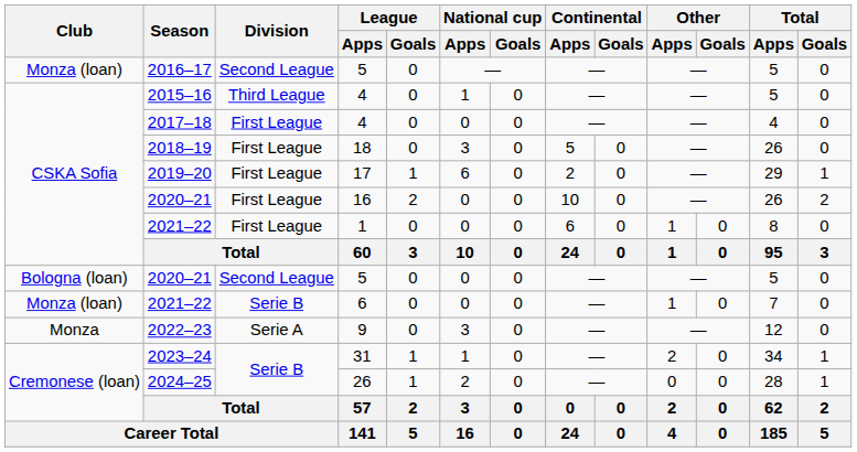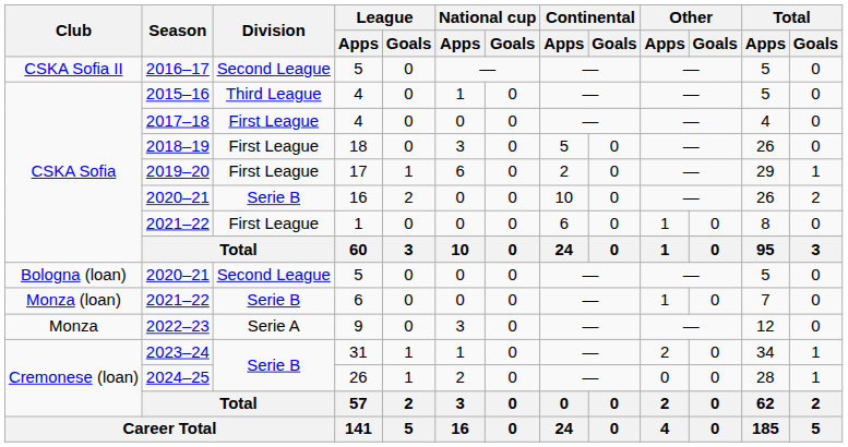 <table class="wikitable" style="text-align:center">
 <tr>
 <th rowspan="2">Club</th>
 <th rowspan="2">Season</th>
 <th rowspan="2">Division</th>
 <th colspan="2">League</th>
 <th colspan="2">National cup</th>
 <th colspan="2">Continental</th>
 <th colspan="2">Other</th>
 <th colspan="2">Total</th>
 </tr>
 <tr>
 <th>Apps</th>
 <th>Goals</th>
 <th>Apps</th>
 <th>Goals</th>
 <th>Apps</th>
 <th>Goals</th>
 <th>Apps</th>
 <th>Goals</th>
 <th>Apps</th>
 <th>Goals</th>
 </tr>
 <tr>
-<td><a href='#'>Monza</a> (loan)</td>
+<td><a href='#'>CSKA Sofia II</a></td>
 <td><a href='#'>2016–17</a></td>
 <td rowspan="1"><a href='#'>Second League</a></td>
 <td>5</td>
 <td>0</td>
 <td colspan="2">—</td>
 <td colspan="2">—</td>
 <td colspan="2">—</td>
 <td>5</td>
 <td>0</td>
 </tr>
 <tr>
 <td rowspan="7"><a href='#'>CSKA Sofia</a></td>
 <td><a href='#'>2015–16</a></td>
 <td><a href='#'>Third League</a></td>
 <td>4</td>
 <td>0</td>
 <td>1</td>
 <td>0</td>
 <td colspan="2">—</td>
 <td colspan="2">—</td>
 <td>5</td>
 <td>0</td>
 </tr>
 <tr>
 <td><a href='#'>2017–18</a></td>
 <td><a href='#'>First League</a></td>
 <td>4</td>
 <td>0</td>
 <td>0</td>
 <td>0</td>
 <td colspan="2">—</td>
 <td colspan="2">—</td>
 <td>4</td>
 <td>0</td>
 </tr>
 <tr>
 <td><a href='#'>2018–19</a></td>
 <td>First League</td>
 <td>18</td>
 <td>0</td>
 <td>3</td>
 <td>0</td>
 <td>5</td>
 <td>0</td>
 <td colspan="2">—</td>
 <td>26</td>
 <td>0</td>
 </tr>
 <tr>
 <td><a href='#'>2019–20</a></td>
 <td>First League</td>
 <td>17</td>
 <td>1</td>
 <td>6</td>
 <td>0</td>
 <td>2</td>
 <td>0</td>
 <td colspan="2">—</td>
 <td>29</td>
 <td>1</td>
 </tr>
 <tr>
 <td><a href='#'>2020–21</a></td>
-<td>First League</td>
+<td><a href='#'>Serie B</a></td>
 <td>16</td>
 <td>2</td>
 <td>0</td>
 <td>0</td>
 <td>10</td>
 <td>0</td>
 <td colspan="2">—</td>
 <td>26</td>
 <td>2</td>
 </tr>
 <tr>
 <td><a href='#'>2021–22</a></td>
 <td>First League</td>
 <td>1</td>
 <td>0</td>
 <td>0</td>
 <td>0</td>
 <td>6</td>
 <td>0</td>
 <td>1</td>
 <td>0</td>
 <td>8</td>
 <td>0</td>
 </tr>
 <tr>
 <th colspan="2">Total</th>
 <th>60</th>
 <th>3</th>
 <th>10</th>
 <th>0</th>
 <th>24</th>
 <th>0</th>
 <th>1</th>
 <th>0</th>
 <th>95</th>
 <th>3</th>
 </tr>
 <tr>
 <td><a href='#'>Bologna</a> (loan)</td>
 <td><a href='#'>2020–21</a></td>
 <td rowspan="1"><a href='#'>Second League</a></td>
 <td>5</td>
 <td>0</td>
 <td>0</td>
 <td>0</td>
 <td colspan="2">—</td>
 <td colspan="2">—</td>
 <td>5</td>
 <td>0</td>
 </tr>
 <tr>
 <td><a href='#'>Monza</a> (loan)</td>
 <td><a href='#'>2021–22</a></td>
 <td><a href='#'>Serie B</a></td>
 <td>6</td>
 <td>0</td>
 <td>0</td>
 <td>0</td>
 <td colspan="2">—</td>
 <td>1</td>
 <td>0</td>
 <td>7</td>
 <td>0</td>
 </tr>
 <tr>
 <td>Monza</td>
 <td><a href='#'>2022–23</a></td>
 <td>Serie A</td>
 <td>9</td>
 <td>0</td>
 <td>3</td>
 <td>0</td>
 <td colspan="2">—</td>
 <td colspan="2">—</td>
 <td>12</td>
 <td>0</td>
 </tr>
 <tr>
 <td rowspan=3><a href='#'>Cremonese</a> (loan)</td>
 <td><a href='#'>2023–24</a></td>
 <td rowspan=2><a href='#'>Serie B</a></td>
 <td>31</td>
 <td>1</td>
 <td>1</td>
 <td>0</td>
 <td colspan="2">—</td>
 <td>2</td>
 <td>0</td>
 <td>34</td>
 <td>1</td>
 </tr>
 <tr>
 <td><a href='#'>2024–25</a></td>
 <td>26</td>
 <td>1</td>
 <td>2</td>
 <td>0</td>
 <td colspan="2">—</td>
 <td>0</td>
 <td>0</td>
 <td>28</td>
 <td>1</td>
 </tr>
 <tr>
 <th colspan="2">Total</th>
 <th>57</th>
 <th>2</th>
 <th>3</th>
 <th>0</th>
 <th>0</th>
 <th>0</th>
 <th>2</th>
 <th>0</th>
 <th>62</th>
 <th>2</th>
 </tr>
 <tr>
 <th colspan=3>Career Total</th>
 <th>141</th>
 <th>5</th>
 <th>16</th>
 <th>0</th>
 <th>24</th>
 <th>0</th>
 <th>4</th>
 <th>0</th>
 <th>185</th>
 <th>5</th>
 </tr>
 </table>
